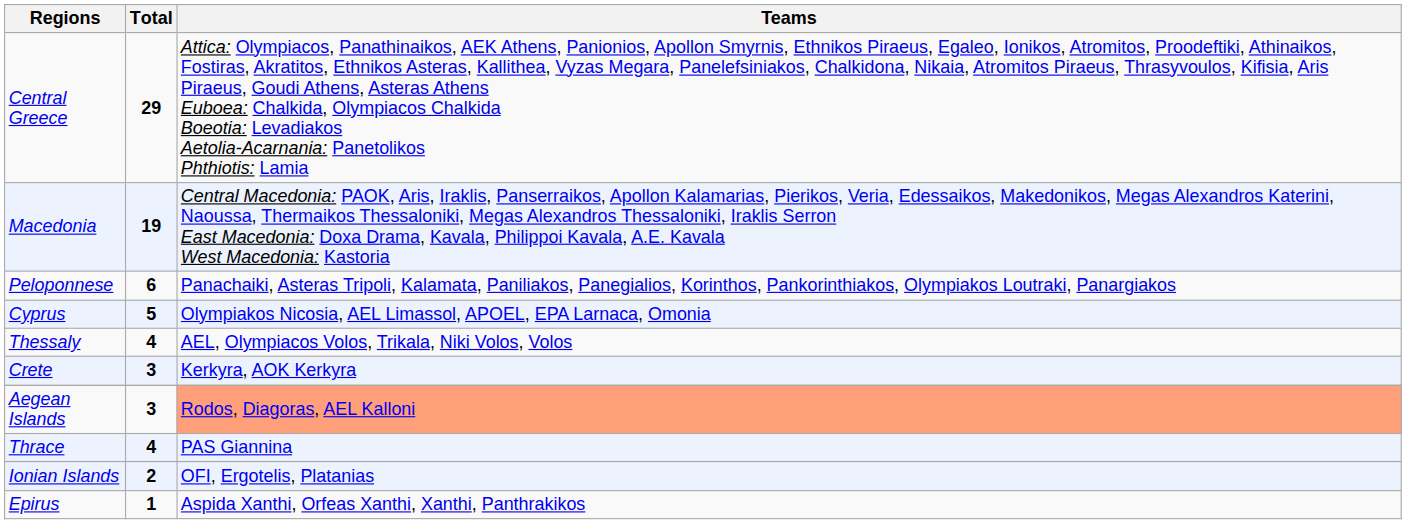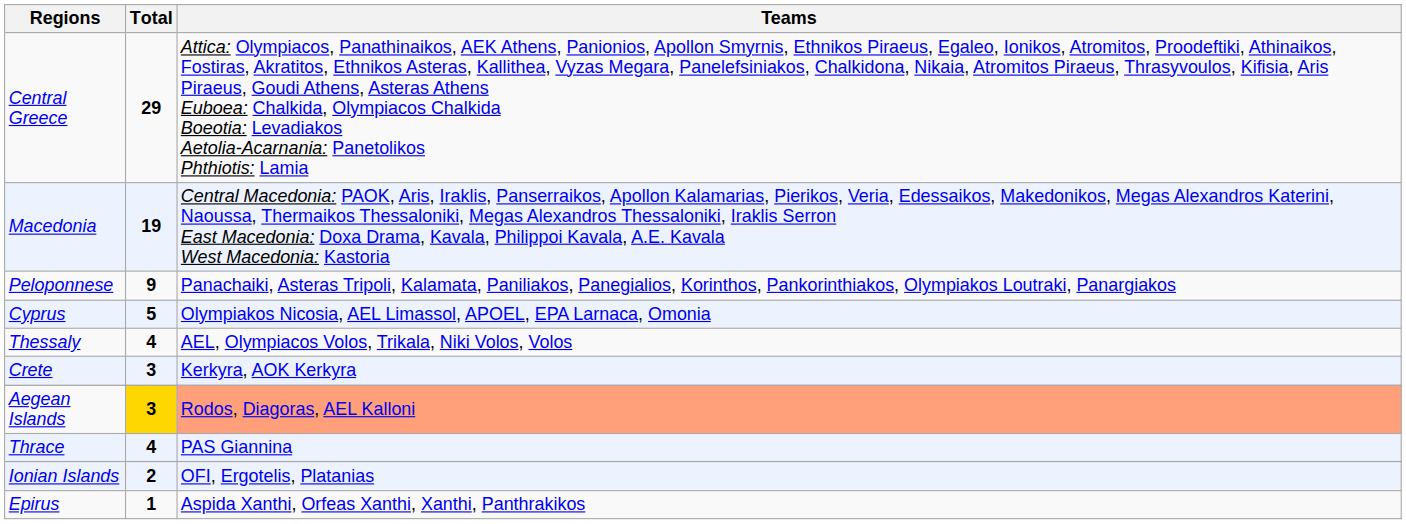 <table class="wikitable" style="text-align:left;">
 <tr>
 <th>Regions</th>
 <th>Τotal</th>
 <th>Teams</th>
 </tr>
 <tr>
 <td><em><a href='#'>Central Greece</a></em></td>
 <td style="text-align:center"><strong>29</strong></td>
 <td><em><u>Attica:</u></em> <a href='#'>Olympiacos</a>, <a href='#'>Panathinaikos</a>, <a href='#'>AEK Athens</a>, <a href='#'>Panionios</a>, <a href='#'>Apollon Smyrnis</a>, <a href='#'>Ethnikos Piraeus</a>, <a href='#'>Egaleo</a>, <a href='#'>Ionikos</a>, <a href='#'>Atromitos</a>, <a href='#'>Proodeftiki</a>, <a href='#'>Athinaikos</a>, <a href='#'>Fostiras</a>, <a href='#'>Akratitos</a>, <a href='#'>Ethnikos Asteras</a>, <a href='#'>Kallithea</a>, <a href='#'>Vyzas Megara</a>, <a href='#'>Panelefsiniakos</a>, <a href='#'>Chalkidona</a>, <a href='#'>Nikaia</a>, <a href='#'>Atromitos Piraeus</a>, <a href='#'>Thrasyvoulos</a>, <a href='#'>Kifisia</a>, <a href='#'>Aris Piraeus</a>, <a href='#'>Goudi Athens</a>, <a href='#'>Asteras Athens</a><br><em><u>Euboea:</u></em> <a href='#'>Chalkida</a>, <a href='#'>Olympiacos Chalkida</a><br><em><u>Boeotia:</u></em> <a href='#'>Levadiakos</a><br><em><u>Aetolia-Acarnania:</u></em> <a href='#'>Panetolikos</a><br><em><u>Phthiotis:</u></em> <a href='#'>Lamia</a></td>
 </tr>
 <tr style="background:#edf3fe">
 <td><em><a href='#'>Macedonia</a></em></td>
 <td style="text-align:center"><strong>19</strong></td>
 <td><em><u>Central Macedonia:</u></em> <a href='#'>PAOK</a>, <a href='#'>Aris</a>, <a href='#'>Iraklis</a>, <a href='#'>Panserraikos</a>, <a href='#'>Apollon Kalamarias</a>, <a href='#'>Pierikos</a>, <a href='#'>Veria</a>, <a href='#'>Edessaikos</a>, <a href='#'>Makedonikos</a>, <a href='#'>Megas Alexandros Katerini</a>, <a href='#'>Naoussa</a>, <a href='#'>Thermaikos Thessaloniki</a>, <a href='#'>Megas Alexandros Thessaloniki</a>, <a href='#'>Iraklis Serron</a><br><em><u>East Macedonia:</u></em> <a href='#'>Doxa Drama</a>, <a href='#'>Kavala</a>, <a href='#'>Philippoi Kavala</a>, <a href='#'>A.E. Kavala</a><br><em><u>West Macedonia:</u></em> <a href='#'>Kastoria</a></td>
 </tr>
 <tr>
 <td><em><a href='#'>Peloponnese</a></em></td>
-<td style="text-align:center"><strong>6</strong></td>
+<td style="text-align:center"><strong>9</strong></td>
 <td><a href='#'>Panachaiki</a>, <a href='#'>Asteras Tripoli</a>, <a href='#'>Kalamata</a>, <a href='#'>Paniliakos</a>, <a href='#'>Panegialios</a>, <a href='#'>Korinthos</a>, <a href='#'>Pankorinthiakos</a>, <a href='#'>Olympiakos Loutraki</a>, <a href='#'>Panargiakos</a></td>
 </tr>
 <tr style="background:#edf3fe">
 <td><em><a href='#'>Cyprus</a></em></td>
 <td style="text-align:center"><strong>5</strong></td>
 <td><a href='#'>Olympiakos Nicosia</a>, <a href='#'>AEL Limassol</a>, <a href='#'>APOEL</a>, <a href='#'>EPA Larnaca</a>, <a href='#'>Omonia</a></td>
 </tr>
 <tr>
 <td><em><a href='#'>Thessaly</a></em></td>
 <td style="text-align:center"><strong>4</strong></td>
 <td><a href='#'>AEL</a>, <a href='#'>Olympiacos Volos</a>, <a href='#'>Trikala</a>, <a href='#'>Niki Volos</a>, <a href='#'>Volos</a></td>
 </tr>
 <tr style="background:#edf3fe">
 <td><em><a href='#'>Crete</a></em></td>
 <td style="text-align:center"><strong>3</strong></td>
 <td><a href='#'>Kerkyra</a>, <a href='#'>AOK Kerkyra</a></td>
 </tr>
 <tr>
 </tr>
 <tr>
 <td><em><a href='#'>Aegean Islands</a></em></td>
-<td style="text-align:center"><strong>3</strong></td>
+<td style="background: gold; text-align:center"><strong>3</strong></td>
 <td style="background: lightsalmon;"><a href='#'>Rodos</a>, <a href='#'>Diagoras</a>, <a href='#'>AEL Kalloni</a></td>
 </tr>
 <tr style="background:#edf3fe">
 <td><em><a href='#'>Thrace</a></em></td>
 <td style="text-align:center"><strong>4</strong></td>
 <td><a href='#'>PAS Giannina</a></td>
 </tr>
 <tr>
 </tr>
 <tr style="background:#edf3fe">
 <td><em><a href='#'>Ionian Islands</a></em></td>
 <td style="text-align:center"><strong>2</strong></td>
 <td><a href='#'>OFI</a>, <a href='#'>Ergotelis</a>, <a href='#'>Platanias</a></td>
 </tr>
 <tr>
 <td><em><a href='#'>Epirus</a></em></td>
 <td style="text-align:center"><strong>1</strong></td>
 <td><a href='#'>Aspida Xanthi</a>, <a href='#'>Orfeas Xanthi</a>, <a href='#'>Xanthi</a>, <a href='#'>Panthrakikos</a></td>
 </tr>
 </table>
